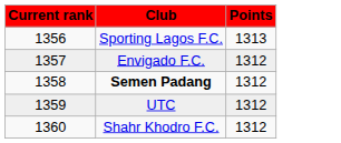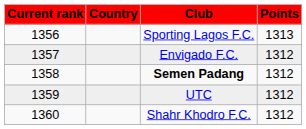 <table class="wikitable" style="text-align: center;">
 <tr>
 <th style="background:#ff0000"><span> Current rank</span></th>
+<th style="background:#ff0000"><span> Country</span></th>
 <th style="background:#ff0000"><span> Club</span></th>
 <th style="background:#ff0000"><span> Points</span></th>
 </tr>
 <tr>
 <td>1356</td>
+<td></td>
 <td><a href='#'>Sporting Lagos F.C.</a></td>
 <td>1313</td>
 </tr>
 <tr style="background:#efefef;">
 <td>1357</td>
+<td></td>
 <td><a href='#'>Envigado F.C.</a></td>
 <td>1312</td>
 </tr>
 <tr>
 <td>1358</td>
+<td></td>
 <td><strong>Semen Padang</strong></td>
 <td>1312</td>
 </tr>
 <tr style="background:#efefef;">
 <td>1359</td>
+<td></td>
 <td><a href='#'>UTC</a></td>
 <td>1312</td>
 </tr>
 <tr>
 <td>1360</td>
+<td></td>
 <td><a href='#'>Shahr Khodro F.C.</a></td>
 <td>1312</td>
 </tr>
 </table>
